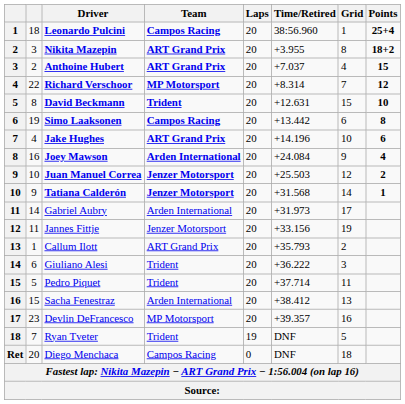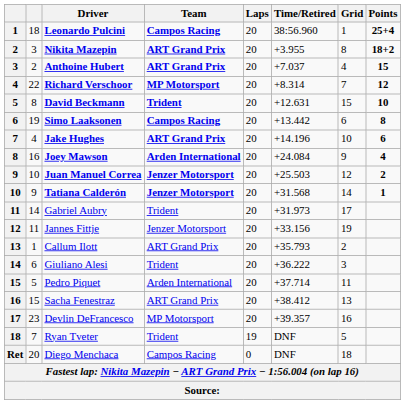 <table class="wikitable" style="font-size:85%">
 <tr>
 <th></th>
 <th></th>
 <th>Driver</th>
 <th>Team</th>
 <th>Laps</th>
 <th>Time/Retired</th>
 <th>Grid</th>
 <th>Points</th>
 </tr>
 <tr>
 <th>1</th>
 <td align="center">18</td>
 <td><strong> <a href='#'>Leonardo Pulcini</a></strong></td>
 <td><strong><a href='#'>Campos Racing</a></strong></td>
 <td>20</td>
 <td>38:56.960</td>
 <td>1</td>
 <td align="center"><strong>25+4</strong></td>
 </tr>
 <tr>
 <th>2</th>
 <td align="center">3</td>
 <td><strong> <a href='#'>Nikita Mazepin</a></strong></td>
 <td><strong><a href='#'>ART Grand Prix</a></strong></td>
 <td>20</td>
 <td>+3.955</td>
 <td>8</td>
 <td align="center"><strong>18+2</strong></td>
 </tr>
 <tr>
 <th>3</th>
 <td align="center">2</td>
 <td><strong> <a href='#'>Anthoine Hubert</a></strong></td>
 <td><strong><a href='#'>ART Grand Prix</a></strong></td>
 <td>20</td>
 <td>+7.037</td>
 <td>4</td>
 <td align="center"><strong>15</strong></td>
 </tr>
 <tr>
 <th>4</th>
 <td align="center">22</td>
 <td><strong> <a href='#'>Richard Verschoor</a></strong></td>
 <td><strong><a href='#'>MP Motorsport</a></strong></td>
 <td>20</td>
 <td>+8.314</td>
 <td>7</td>
 <td align="center"><strong>12</strong></td>
 </tr>
 <tr>
 <th>5</th>
 <td align="center">8</td>
 <td><strong> <a href='#'>David Beckmann</a></strong></td>
 <td><strong><a href='#'>Trident</a></strong></td>
 <td>20</td>
 <td>+12.631</td>
 <td>15</td>
 <td align="center"><strong>10</strong></td>
 </tr>
 <tr>
 <th>6</th>
 <td align="center">19</td>
 <td><strong> <a href='#'>Simo Laaksonen</a></strong></td>
 <td><strong><a href='#'>Campos Racing</a></strong></td>
 <td>20</td>
 <td>+13.442</td>
 <td>6</td>
 <td align="center"><strong>8</strong></td>
 </tr>
 <tr>
 <th>7</th>
 <td align="center">4</td>
 <td><strong> <a href='#'>Jake Hughes</a></strong></td>
 <td><strong><a href='#'>ART Grand Prix</a></strong></td>
 <td>20</td>
 <td>+14.196</td>
 <td>10</td>
 <td align="center"><strong>6</strong></td>
 </tr>
 <tr>
 <th>8</th>
 <td align="center">16</td>
 <td><strong> <a href='#'>Joey Mawson</a></strong></td>
 <td><strong><a href='#'>Arden International</a></strong></td>
 <td>20</td>
 <td>+24.084</td>
 <td>9</td>
 <td align="center"><strong>4</strong></td>
 </tr>
 <tr>
 <th>9</th>
 <td align="center">10</td>
 <td><strong> <a href='#'>Juan Manuel Correa</a></strong></td>
 <td><strong><a href='#'>Jenzer Motorsport</a></strong></td>
 <td>20</td>
 <td>+25.503</td>
 <td>12</td>
 <td align="center"><strong>2</strong></td>
 </tr>
 <tr>
 <th>10</th>
 <td align="center">9</td>
 <td><strong> <a href='#'>Tatiana Calderón</a></strong></td>
 <td><strong><a href='#'>Jenzer Motorsport</a></strong></td>
 <td>20</td>
 <td>+31.568</td>
 <td>14</td>
 <td align="center"><strong>1</strong></td>
 </tr>
 <tr>
 <th>11</th>
 <td align="center">14</td>
 <td> <a href='#'>Gabriel Aubry</a></td>
-<td><a href='#'>Arden International</a></td>
+<td><a href='#'>Trident</a></td>
 <td>20</td>
 <td>+31.973</td>
 <td>17</td>
 <td></td>
 </tr>
 <tr>
 <th>12</th>
 <td align="center">11</td>
 <td> <a href='#'>Jannes Fittje</a></td>
 <td><a href='#'>Jenzer Motorsport</a></td>
 <td>20</td>
 <td>+33.156</td>
 <td>19</td>
 <td></td>
 </tr>
 <tr>
 <th>13</th>
 <td align="center">1</td>
 <td> <a href='#'>Callum Ilott</a></td>
 <td><a href='#'>ART Grand Prix</a></td>
 <td>20</td>
 <td>+35.793</td>
 <td>2</td>
 <td></td>
 </tr>
 <tr>
 <th>14</th>
 <td align="center">6</td>
 <td> <a href='#'>Giuliano Alesi</a></td>
 <td><a href='#'>Trident</a></td>
 <td>20</td>
 <td>+36.222</td>
 <td>3</td>
 <td></td>
 </tr>
 <tr>
 <th>15</th>
 <td align="center">5</td>
 <td> <a href='#'>Pedro Piquet</a></td>
-<td><a href='#'>Trident</a></td>
+<td><a href='#'>Arden International</a></td>
 <td>20</td>
 <td>+37.714</td>
 <td>11</td>
 <td></td>
 </tr>
 <tr>
 <th>16</th>
 <td align="center">15</td>
 <td> <a href='#'>Sacha Fenestraz</a></td>
-<td><a href='#'>Arden International</a></td>
+<td><a href='#'>ART Grand Prix</a></td>
 <td>20</td>
 <td>+38.412</td>
 <td>13</td>
 <td></td>
 </tr>
 <tr>
 <th>17</th>
 <td align="center">23</td>
 <td> <a href='#'>Devlin DeFrancesco</a></td>
 <td><a href='#'>MP Motorsport</a></td>
 <td>20</td>
 <td>+39.357</td>
 <td>16</td>
 <td></td>
 </tr>
 <tr>
 <th>18</th>
 <td align="center">7</td>
 <td> <a href='#'>Ryan Tveter</a></td>
 <td><a href='#'>Trident</a></td>
 <td>19</td>
 <td>DNF</td>
 <td>5</td>
 <td></td>
 </tr>
 <tr>
 <th>Ret</th>
 <td align="center">20</td>
 <td> <a href='#'>Diego Menchaca</a></td>
 <td><a href='#'>Campos Racing</a></td>
 <td>0</td>
 <td>DNF</td>
 <td>18</td>
 <td></td>
 </tr>
 <tr>
 <th colspan="8"><em>Fastest lap: <strong><a href='#'>Nikita Mazepin</a> − <a href='#'>ART Grand Prix</a> − 1:56.004 (on lap 16)<strong><em></th>
 </tr>
 <tr>
 <th colspan="8">Source:</th>
 </tr>
 </table>
